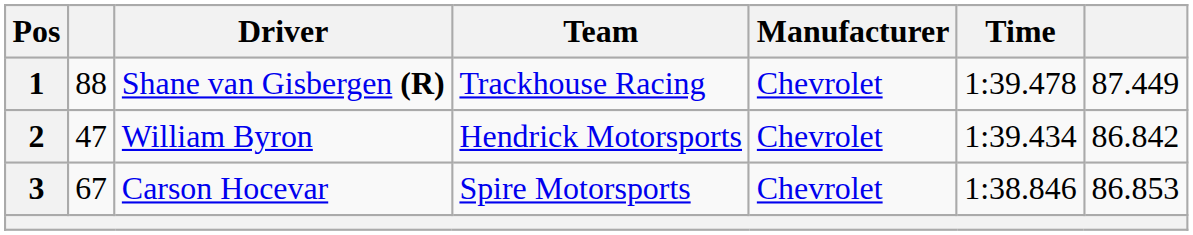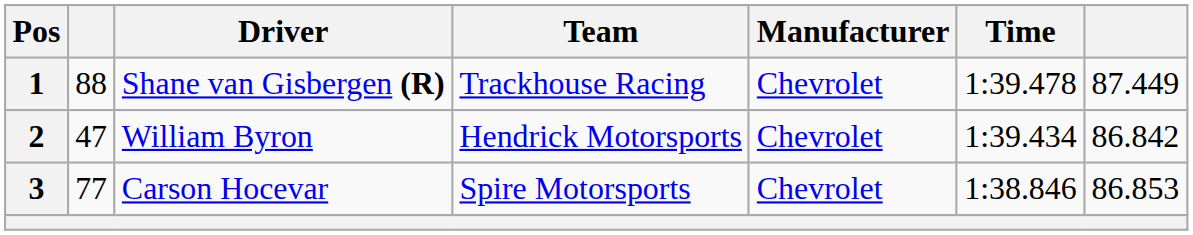 <table class="wikitable" style="font-size:95%">
 <tr>
 <th>Pos</th>
 <th></th>
 <th>Driver</th>
 <th>Team</th>
 <th>Manufacturer</th>
 <th>Time</th>
 <th></th>
 </tr>
 <tr>
 <th>1</th>
 <td>88</td>
 <td><a href='#'>Shane van Gisbergen</a> <strong>(R)</strong></td>
 <td><a href='#'>Trackhouse Racing</a></td>
 <td><a href='#'>Chevrolet</a></td>
 <td>1:39.478</td>
 <td>87.449</td>
 </tr>
 <tr>
 <th>2</th>
 <td>47</td>
 <td><a href='#'>William Byron</a></td>
 <td><a href='#'>Hendrick Motorsports</a></td>
 <td><a href='#'>Chevrolet</a></td>
 <td>1:39.434</td>
 <td>86.842</td>
 </tr>
 <tr>
 <th>3</th>
-<td>67</td>
+<td>77</td>
 <td><a href='#'>Carson Hocevar</a></td>
 <td><a href='#'>Spire Motorsports</a></td>
 <td><a href='#'>Chevrolet</a></td>
 <td>1:38.846</td>
 <td>86.853</td>
 </tr>
 <tr>
 <th colspan="7"></th>
 </tr>
 </table>
